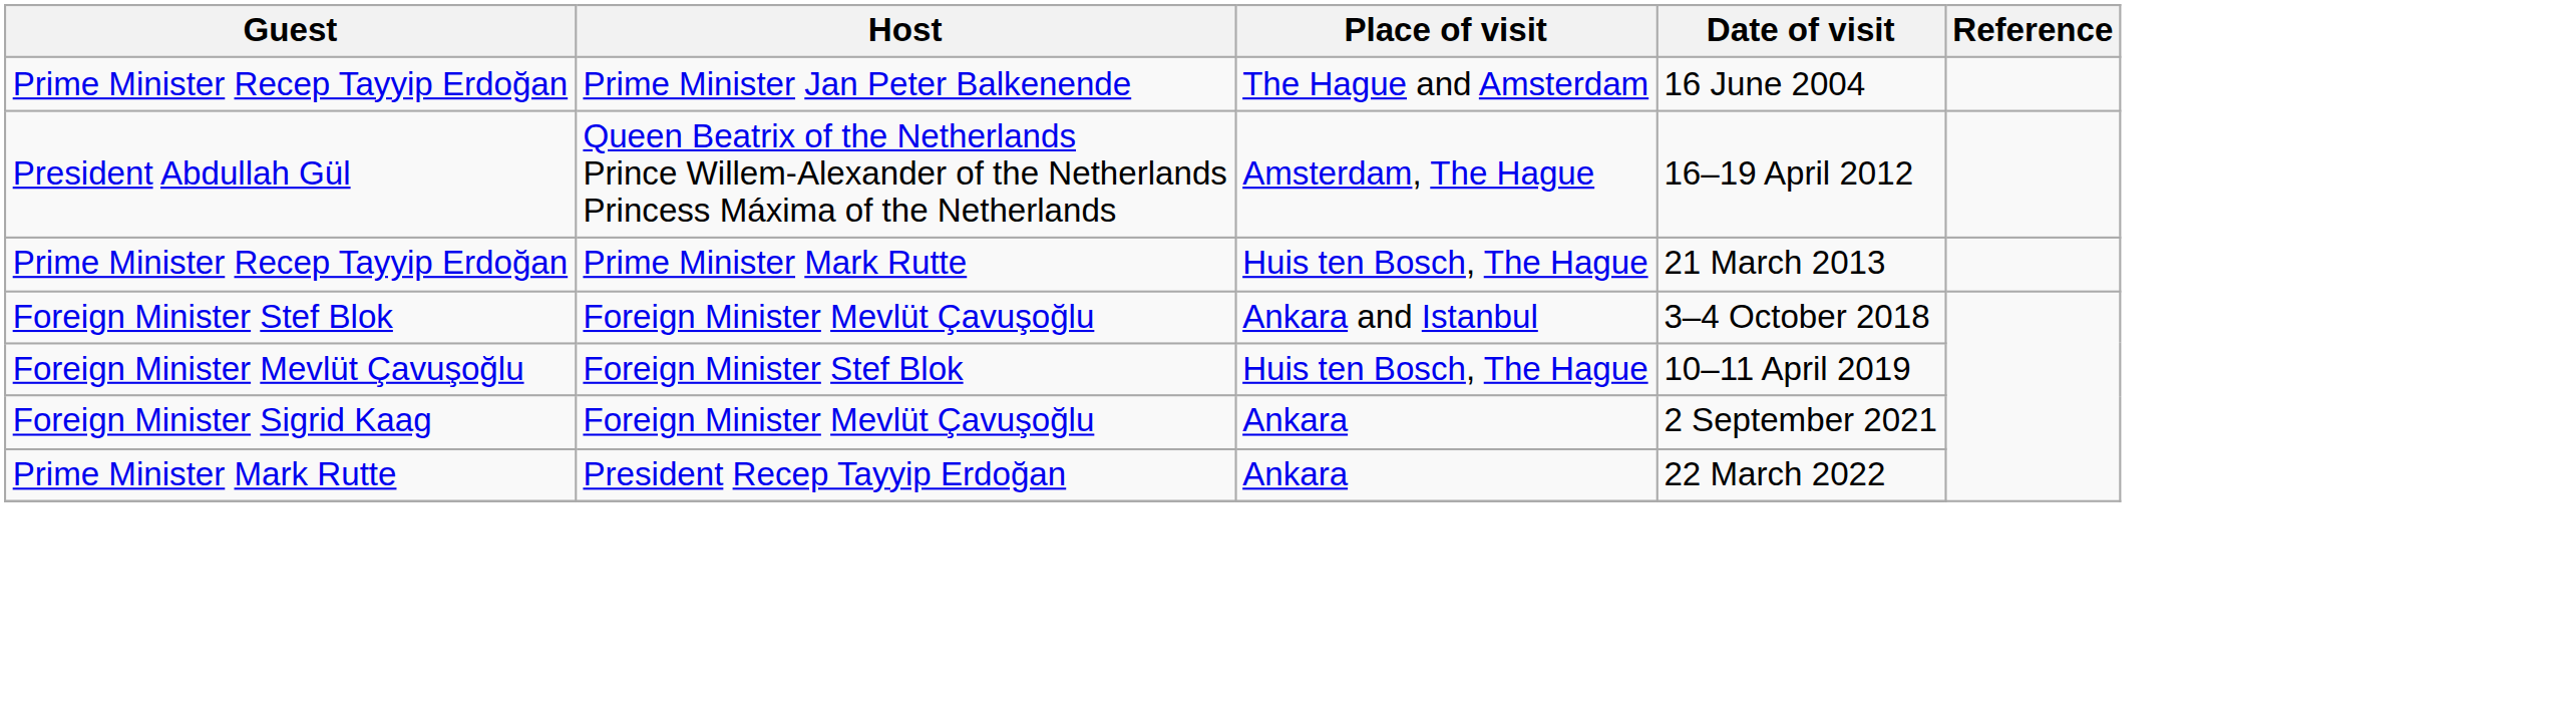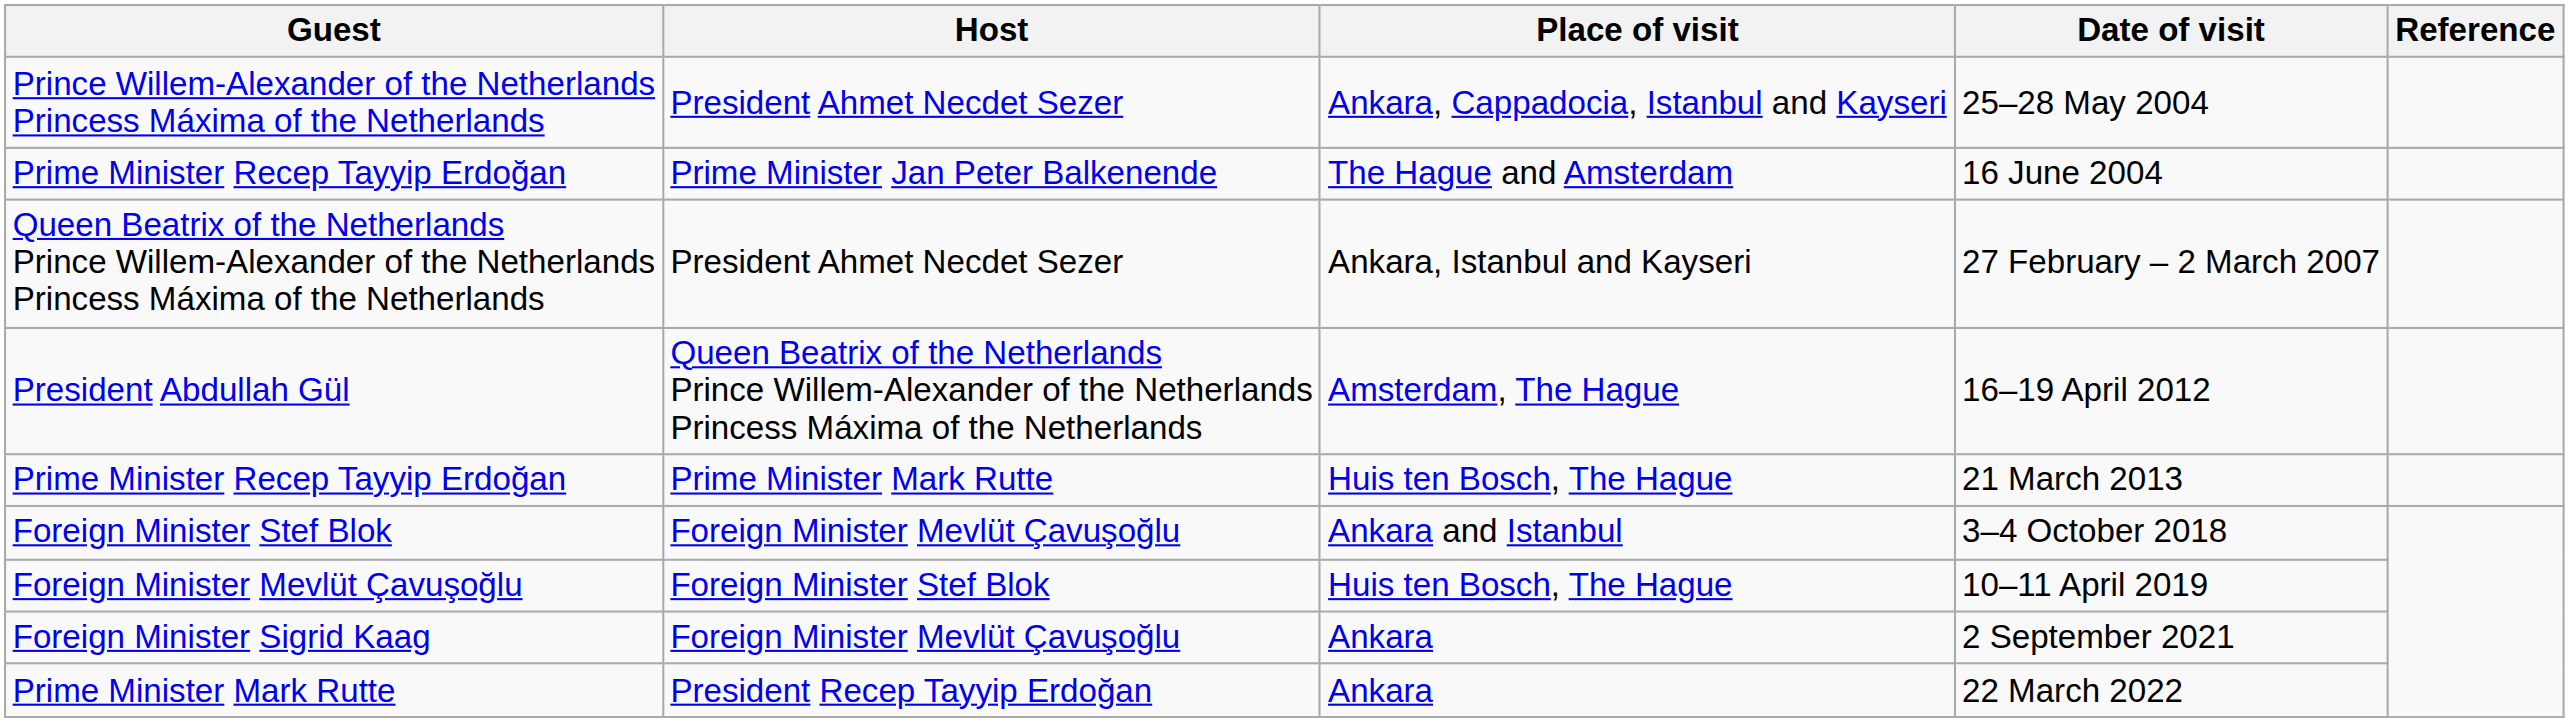 <table class="wikitable" border="1">
 <tr>
 <th>Guest</th>
 <th>Host</th>
 <th>Place of visit</th>
 <th>Date of visit</th>
 <th>Reference</th>
 </tr>
 <tr>
+<td><a href='#'>Prince Willem-Alexander of the Netherlands</a><br><a href='#'>Princess Máxima of the Netherlands</a></td>
+<td><a href='#'>President</a> <a href='#'>Ahmet Necdet Sezer</a></td>
+<td><a href='#'>Ankara</a>, <a href='#'>Cappadocia</a>, <a href='#'>Istanbul</a> and <a href='#'>Kayseri</a></td>
+<td>25–28 May 2004</td>
+<td></td>
+</tr>
+<tr>
 <td><a href='#'>Prime Minister</a> <a href='#'>Recep Tayyip Erdoğan</a></td>
 <td><a href='#'>Prime Minister</a> <a href='#'>Jan Peter Balkenende</a></td>
 <td><a href='#'>The Hague</a> and <a href='#'>Amsterdam</a></td>
 <td>16 June 2004</td>
+<td></td>
+</tr>
+<tr>
+<td><a href='#'>Queen Beatrix of the Netherlands</a><br>Prince Willem-Alexander of the Netherlands<br>Princess Máxima of the Netherlands</td>
+<td>President Ahmet Necdet Sezer</td>
+<td>Ankara, Istanbul and Kayseri</td>
+<td>27 February – 2 March 2007</td>
 <td></td>
 </tr>
 <tr>
 <td><a href='#'>President</a> <a href='#'>Abdullah Gül</a></td>
 <td><a href='#'>Queen Beatrix of the Netherlands</a><br>Prince Willem-Alexander of the Netherlands<br>Princess Máxima of the Netherlands</td>
 <td><a href='#'>Amsterdam</a>, <a href='#'>The Hague</a></td>
 <td>16–19 April 2012</td>
 </tr>
 <tr>
 <td><a href='#'>Prime Minister</a> <a href='#'>Recep Tayyip Erdoğan</a></td>
 <td><a href='#'>Prime Minister</a> <a href='#'>Mark Rutte</a></td>
 <td><a href='#'>Huis ten Bosch</a>, <a href='#'>The Hague</a></td>
 <td>21 March 2013</td>
 <td></td>
 </tr>
 <tr>
 <td><a href='#'>Foreign Minister</a> <a href='#'>Stef Blok</a></td>
 <td><a href='#'>Foreign Minister</a> <a href='#'>Mevlüt Çavuşoğlu</a></td>
 <td><a href='#'>Ankara</a> and <a href='#'>Istanbul</a></td>
 <td>3–4 October 2018</td>
 </tr>
 <tr>
 <td><a href='#'>Foreign Minister</a> <a href='#'>Mevlüt Çavuşoğlu</a></td>
 <td><a href='#'>Foreign Minister</a> <a href='#'>Stef Blok</a></td>
 <td><a href='#'>Huis ten Bosch</a>, <a href='#'>The Hague</a></td>
 <td>10–11 April 2019</td>
 </tr>
 <tr>
 <td><a href='#'>Foreign Minister</a> <a href='#'>Sigrid Kaag</a></td>
 <td><a href='#'>Foreign Minister</a> <a href='#'>Mevlüt Çavuşoğlu</a></td>
 <td><a href='#'>Ankara</a></td>
 <td>2 September 2021</td>
 </tr>
 <tr>
 <td><a href='#'>Prime Minister</a> <a href='#'>Mark Rutte</a></td>
 <td><a href='#'>President</a> <a href='#'>Recep Tayyip Erdoğan</a></td>
 <td><a href='#'>Ankara</a></td>
 <td>22 March 2022</td>
 </tr>
 <tr>
 </tr>
 </table>
